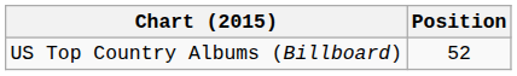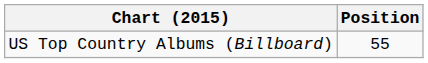 <table class="wikitable">
 <tr>
 <th>Chart (2015)</th>
 <th>Position</th>
 </tr>
 <tr>
 <td>US Top Country Albums (<em>Billboard</em>)</td>
-<td style="text-align:center;">52</td>
+<td style="text-align:center;">55</td>
 </tr>
 </table>
